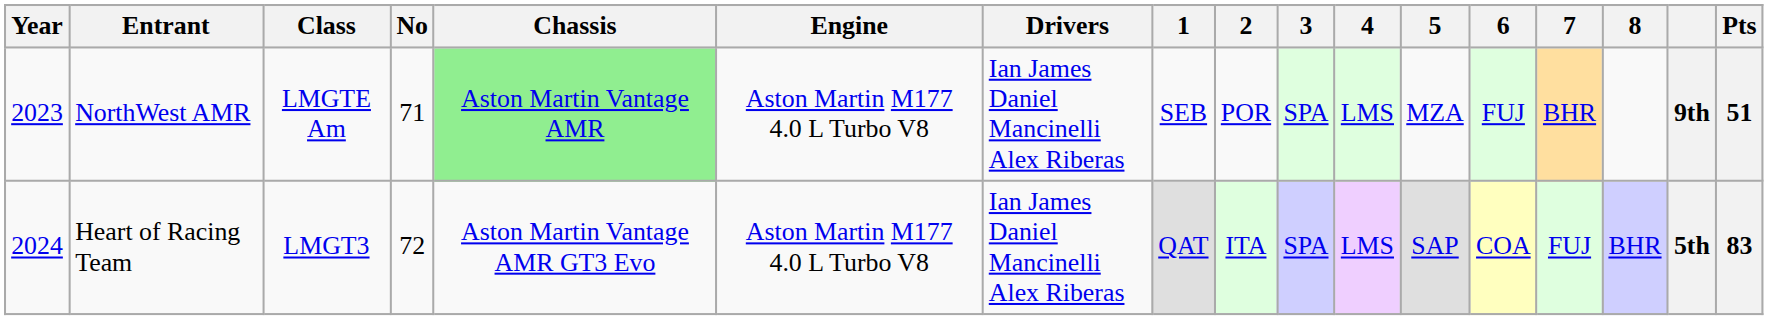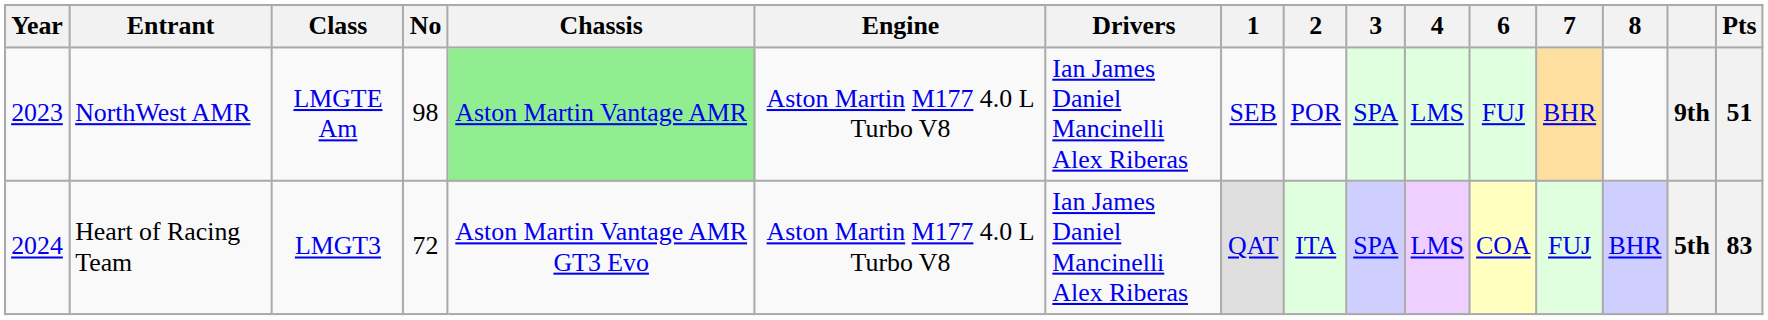 <table class="wikitable" style="font-size:80%; text-align:center;">
 <tr>
 <th>Year</th>
 <th>Entrant</th>
 <th>Class</th>
 <th>No</th>
 <th>Chassis</th>
 <th>Engine</th>
 <th>Drivers</th>
 <th>1</th>
 <th>2</th>
 <th>3</th>
 <th>4</th>
-<th>5</th>
 <th>6</th>
 <th>7</th>
 <th>8</th>
 <th></th>
 <th>Pts</th>
 </tr>
 <tr>
 <td><a href='#'>2023</a></td>
 <td align="left"> <a href='#'>NorthWest AMR</a></td>
 <td><a href='#'>LMGTE Am</a></td>
-<td>71</td>
+<td>98</td>
 <td style="background: lightgreen;"><a href='#'>Aston Martin Vantage AMR</a></td>
 <td><a href='#'>Aston Martin</a> <a href='#'>M177</a> 4.0 L Turbo V8</td>
 <td align="left"> <a href='#'>Ian James</a><br> <a href='#'>Daniel Mancinelli</a><br> <a href='#'>Alex Riberas</a></td>
 <td><a href='#'>SEB</a></td>
 <td><a href='#'>POR</a></td>
 <td style="background:#DFFFDF;"><a href='#'>SPA</a><br></td>
 <td style="background:#DFFFDF;"><a href='#'>LMS</a><br></td>
-<td><a href='#'>MZA</a></td>
 <td style="background:#DFFFDF;"><a href='#'>FUJ</a><br></td>
 <td style="background:#FFDF9F;"><a href='#'>BHR</a><br></td>
 <td></td>
 <th>9th</th>
 <th>51</th>
 </tr>
 <tr>
 <td><a href='#'>2024</a></td>
 <td align="left"> Heart of Racing Team</td>
 <td><a href='#'>LMGT3</a></td>
 <td>72</td>
 <td><a href='#'>Aston Martin Vantage AMR GT3 Evo</a></td>
 <td><a href='#'>Aston Martin</a> <a href='#'>M177</a> 4.0 L Turbo V8</td>
 <td align="left"> <a href='#'>Ian James</a><br> <a href='#'>Daniel Mancinelli</a><br> <a href='#'>Alex Riberas</a></td>
 <td style="background:#DFDFDF;"><a href='#'>QAT</a><br></td>
 <td style="background:#DFFFDF;"><a href='#'>ITA</a><br></td>
 <td style="background:#CFCFFF;"><a href='#'>SPA</a><br></td>
 <td style="background:#EFCFFF;"><a href='#'>LMS</a><br></td>
-<td style="background:#DFDFDF;"><a href='#'>SAP</a><br></td>
 <td style="background:#FFFFBF;"><a href='#'>COA</a><br><strong></strong></td>
 <td style="background:#DFFFDF;"><a href='#'>FUJ</a><br></td>
 <td style="background:#cfcfff;"><a href='#'>BHR</a><br></td>
 <th style="background:#;">5th</th>
 <th style="background:#;">83</th>
 </tr>
 </table>
